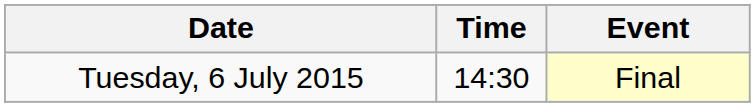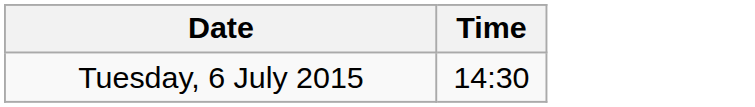 <table class = "wikitable" style="text-align:center;">
 <tr>
 <th width=220>Date</th>
 <th width=50>Time</th>
-<th width=100>Event</th>
 </tr>
 <tr>
 <td>Tuesday, 6 July 2015</td>
 <td>14:30</td>
-<td bgcolor=ffffcc>Final</td>
 </tr>
 </table>
